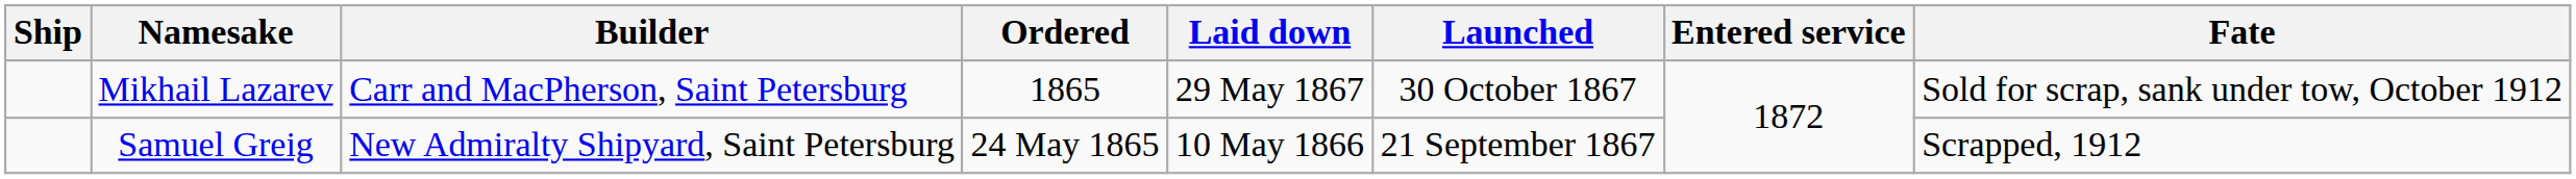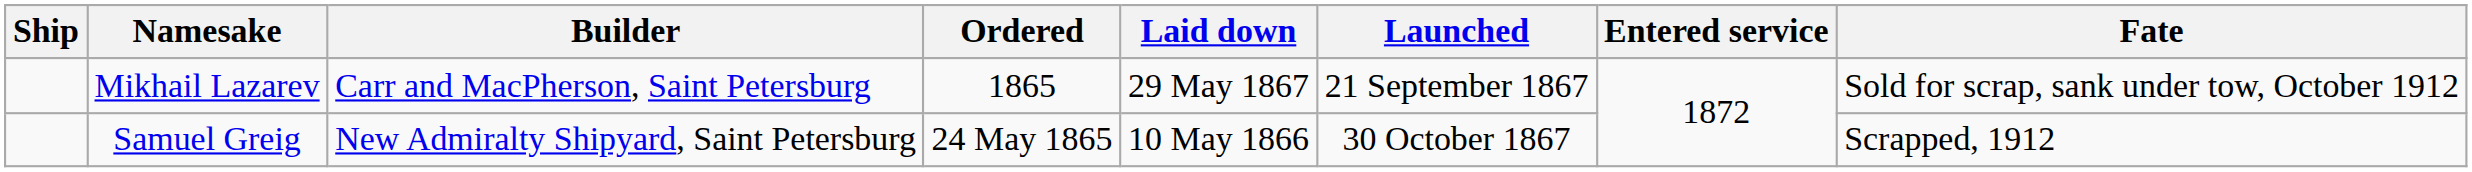 <table class="wikitable">
 <tr>
 <th>Ship</th>
 <th>Namesake</th>
 <th>Builder</th>
 <th>Ordered</th>
 <th><a href='#'>Laid down</a></th>
 <th><a href='#'>Launched</a></th>
 <th>Entered service</th>
 <th>Fate</th>
 </tr>
 <tr valign=middle>
 <td></td>
 <td align=center><a href='#'>Mikhail Lazarev</a></td>
 <td><a href='#'>Carr and MacPherson</a>, <a href='#'>Saint Petersburg</a></td>
 <td align=center>1865</td>
 <td align=center>29 May 1867</td>
-<td align=center>30 October 1867</td>
+<td align=center>21 September 1867</td>
 <td rowspan=2 align=center>1872</td>
 <td>Sold for scrap, sank under tow, October 1912</td>
 </tr>
 <tr>
 <td></td>
 <td align=center><a href='#'>Samuel Greig</a></td>
 <td><a href='#'>New Admiralty Shipyard</a>, Saint Petersburg</td>
 <td align=center>24 May 1865</td>
 <td align=center>10 May 1866</td>
-<td align=center>21 September 1867</td>
+<td align=center>30 October 1867</td>
 <td>Scrapped, 1912</td>
 </tr>
 </table>
